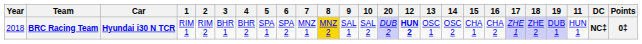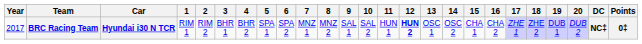 <table class="wikitable" style="text-align:center; font-size:85%">
 <tr>
 <th>Year</th>
 <th>Team</th>
 <th>Car</th>
 <th>1</th>
 <th>2</th>
 <th>3</th>
 <th>4</th>
 <th>5</th>
 <th>6</th>
 <th>7</th>
 <th>8</th>
 <th>9</th>
 <th>10</th>
-<th>20</th>
+<th>11</th>
 <th>12</th>
 <th>13</th>
 <th>14</th>
 <th>15</th>
 <th>16</th>
 <th>17</th>
 <th>18</th>
 <th>19</th>
-<th>11</th>
+<th>20</th>
 <th>DC</th>
 <th>Points</th>
 </tr>
 <tr>
-<td><a href='#'>2018</a></td>
+<td><a href='#'>2017</a></td>
 <th nowrap><a href='#'>BRC Racing Team</a></th>
 <th nowrap><a href='#'>Hyundai i30 N TCR</a></th>
 <td><a href='#'>RIM<br>1</a></td>
 <td><a href='#'>RIM<br>2</a></td>
 <td><a href='#'>BHR<br>1</a></td>
 <td><a href='#'>BHR<br>2</a></td>
 <td><a href='#'>SPA<br>1</a></td>
 <td><a href='#'>SPA<br>2</a></td>
 <td><a href='#'>MNZ<br>1</a></td>
-<td style="background: gold;"><a href='#'>MNZ<br>2</a></td>
+<td><a href='#'>MNZ<br>2</a></td>
 <td><a href='#'>SAL<br>1</a></td>
 <td><a href='#'>SAL<br>2</a></td>
-<td style="background:#CFCFFF;"><em><a href='#'>DUB<br>2</a></em><br></td>
+<td><a href='#'>HUN<br>1</a></td>
 <td><strong><a href='#'>HUN<br>2</a></strong></td>
 <td><a href='#'>OSC<br>1</a></td>
 <td><a href='#'>OSC<br>2</a></td>
 <td><a href='#'>CHA<br>1</a></td>
 <td><a href='#'>CHA<br>2</a></td>
 <td style="background:#CFCFFF;"><em><a href='#'>ZHE<br>1</a></em><br></td>
 <td style="background:#CFCFFF;"><a href='#'>ZHE<br>2</a><br></td>
 <td style="background:#CFCFFF;"><a href='#'>DUB<br>1</a><br></td>
-<td><a href='#'>HUN<br>1</a></td>
+<td style="background:#CFCFFF;"><em><a href='#'>DUB<br>2</a></em><br></td>
 <th>NC‡</th>
 <th>0‡</th>
 </tr>
 </table>
